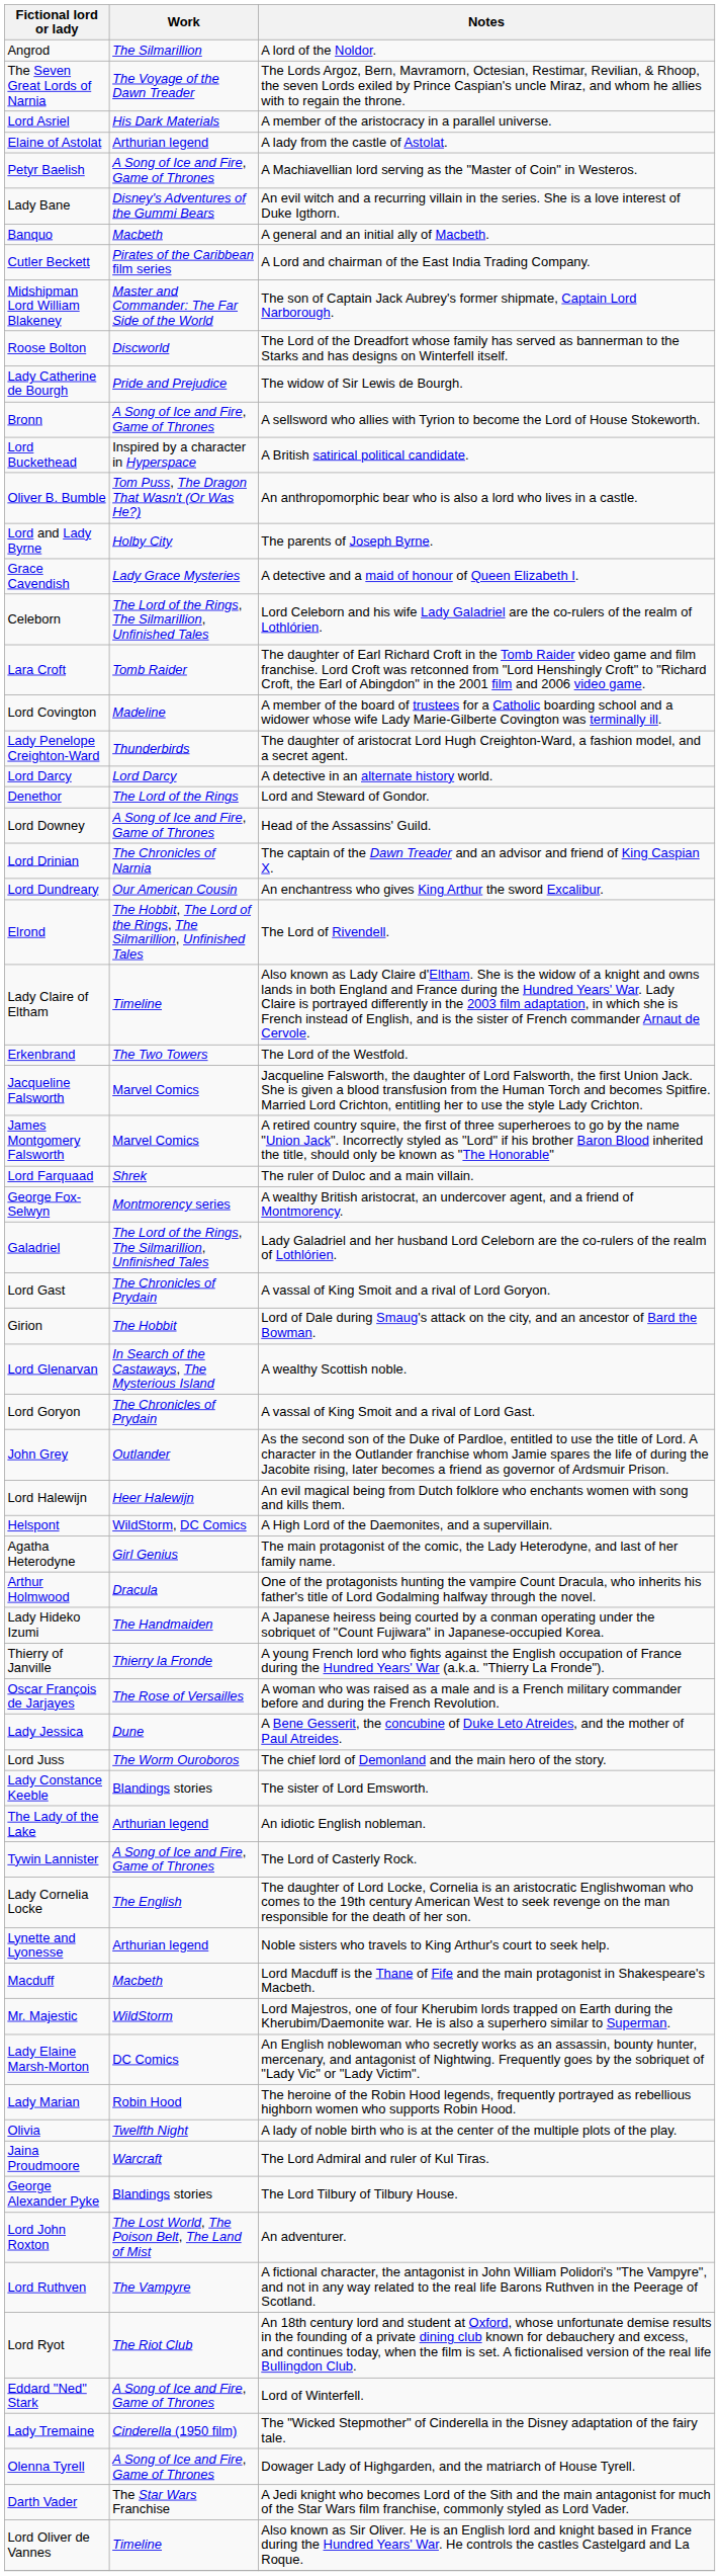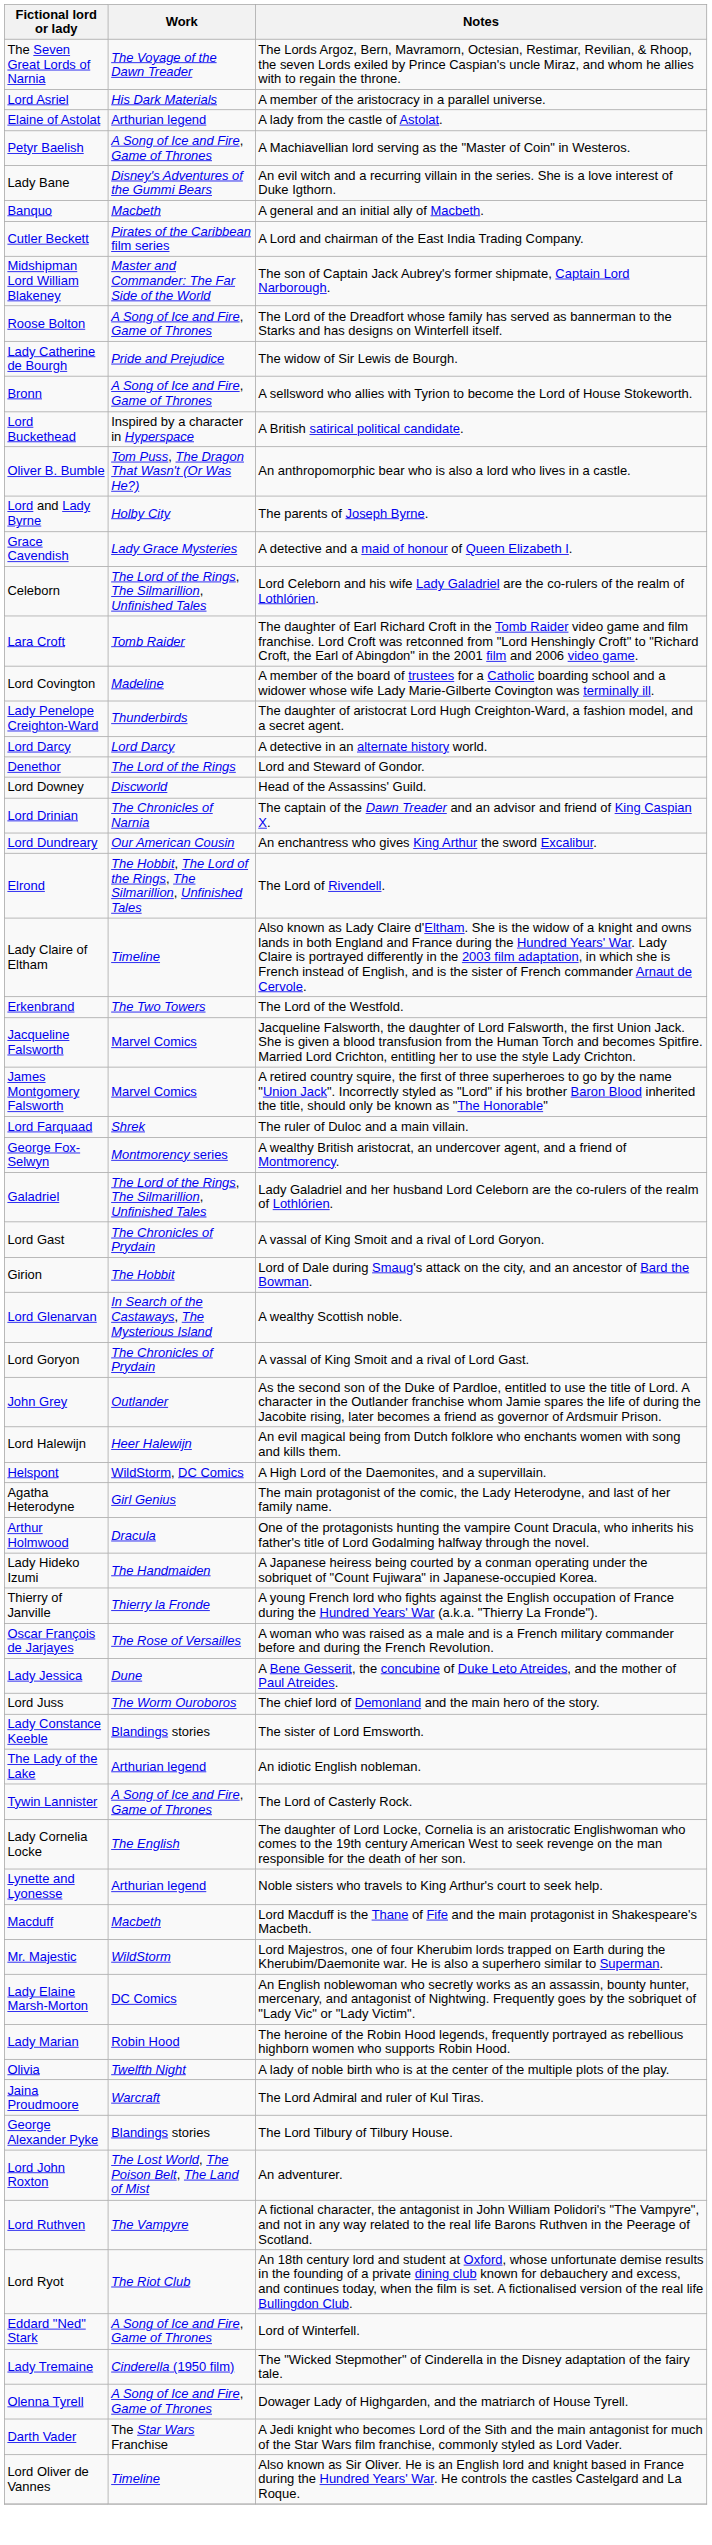 <table class="wikitable sortable">
 <tr>
 <th>Fictional lord or lady</th>
 <th>Work</th>
 <th class="unsortable">Notes</th>
-</tr>
-<tr>
-<td>Angrod</td>
-<td><em><a href='#'>The Silmarillion</a></em></td>
-<td>A lord of the <a href='#'>Noldor</a>.</td>
 </tr>
 <tr>
 <td>The <a href='#'>Seven Great Lords of Narnia</a></td>
 <td><em><a href='#'>The Voyage of the Dawn Treader</a></em></td>
 <td>The Lords Argoz, Bern, Mavramorn, Octesian, Restimar, Revilian, & Rhoop, the seven Lords exiled by Prince Caspian's uncle Miraz, and whom he allies with to regain the throne.</td>
 </tr>
 <tr>
 <td><a href='#'>Lord Asriel</a></td>
 <td><em><a href='#'>His Dark Materials</a></em></td>
 <td>A member of the aristocracy in a parallel universe.</td>
 </tr>
 <tr>
 <td><a href='#'>Elaine of Astolat</a></td>
 <td><a href='#'>Arthurian legend</a></td>
 <td>A lady from the castle of <a href='#'>Astolat</a>.</td>
 </tr>
 <tr>
 <td><a href='#'>Petyr Baelish</a></td>
 <td><em><a href='#'>A Song of Ice and Fire</a></em>, <em><a href='#'>Game of Thrones</a></em></td>
 <td>A Machiavellian lord serving as the "Master of Coin" in Westeros.</td>
 </tr>
 <tr>
 <td>Lady Bane</td>
 <td><em><a href='#'>Disney's Adventures of the Gummi Bears</a></em></td>
 <td>An evil witch and a recurring villain in the series. She is a love interest of Duke Igthorn.</td>
 </tr>
 <tr>
 <td><a href='#'>Banquo</a></td>
 <td><em><a href='#'>Macbeth</a></em></td>
 <td>A general and an initial ally of <a href='#'>Macbeth</a>.</td>
 </tr>
 <tr>
 <td><a href='#'>Cutler Beckett</a></td>
 <td><a href='#'><em>Pirates of the Caribbean</em> film series</a></td>
 <td>A Lord and chairman of the East India Trading Company.</td>
 </tr>
 <tr>
 <td><a href='#'>Midshipman Lord William Blakeney</a></td>
 <td><em><a href='#'>Master and Commander: The Far Side of the World</a></em></td>
 <td>The son of Captain Jack Aubrey's former shipmate, <a href='#'>Captain Lord Narborough</a>.</td>
 </tr>
 <tr>
 <td><a href='#'>Roose Bolton</a></td>
-<td><em><a href='#'>Discworld</a></em></td>
+<td><em><a href='#'>A Song of Ice and Fire</a></em>, <em><a href='#'>Game of Thrones</a></em></td>
 <td>The Lord of the Dreadfort whose family has served as bannerman to the Starks and has designs on Winterfell itself.</td>
 </tr>
 <tr>
 <td><a href='#'>Lady Catherine de Bourgh</a></td>
 <td><em><a href='#'>Pride and Prejudice</a></em></td>
 <td>The widow of Sir Lewis de Bourgh.</td>
 </tr>
 <tr>
 <td><a href='#'>Bronn</a></td>
 <td><em><a href='#'>A Song of Ice and Fire</a></em>, <em><a href='#'>Game of Thrones</a></em></td>
 <td>A sellsword who allies with Tyrion to become the Lord of House Stokeworth.</td>
 </tr>
 <tr>
 <td><a href='#'>Lord Buckethead</a></td>
 <td>Inspired by a character in <em><a href='#'>Hyperspace</a></em></td>
 <td>A British <a href='#'>satirical political candidate</a>.</td>
 </tr>
 <tr>
 <td><a href='#'>Oliver B. Bumble</a></td>
 <td><em><a href='#'>Tom Puss</a></em>, <em><a href='#'>The Dragon That Wasn't (Or Was He?)</a></em></td>
 <td>An anthropomorphic bear who is also a lord who lives in a castle.</td>
 </tr>
 <tr>
 <td><a href='#'>Lord</a> and <a href='#'>Lady Byrne</a></td>
 <td><em><a href='#'>Holby City</a></em></td>
 <td>The parents of <a href='#'>Joseph Byrne</a>.</td>
 </tr>
 <tr>
 <td><a href='#'>Grace Cavendish</a></td>
 <td><em><a href='#'>Lady Grace Mysteries</a></em></td>
 <td>A detective and a <a href='#'>maid of honour</a> of <a href='#'>Queen Elizabeth I</a>.</td>
 </tr>
 <tr>
 <td>Celeborn</td>
 <td><em><a href='#'>The Lord of the Rings</a></em>, <em><a href='#'>The Silmarillion</a></em>, <em><a href='#'>Unfinished Tales</a></em></td>
 <td>Lord Celeborn and his wife <a href='#'>Lady Galadriel</a> are the co-rulers of the realm of <a href='#'>Lothlórien</a>.</td>
 </tr>
 <tr>
 <td><a href='#'>Lara Croft</a></td>
 <td><em><a href='#'>Tomb Raider</a></em></td>
 <td>The daughter of Earl Richard Croft in the <a href='#'>Tomb Raider</a> video game and film franchise. Lord Croft was retconned from "Lord Henshingly Croft" to "Richard Croft, the Earl of Abingdon" in the 2001 <a href='#'>film</a> and 2006 <a href='#'>video game</a>.</td>
 </tr>
 <tr>
 <td>Lord Covington</td>
 <td><em><a href='#'>Madeline</a></em></td>
 <td>A member of the board of <a href='#'>trustees</a> for a <a href='#'>Catholic</a> boarding school and a widower whose wife Lady Marie-Gilberte Covington was <a href='#'>terminally ill</a>.</td>
 </tr>
 <tr>
 <td><a href='#'>Lady Penelope Creighton-Ward</a></td>
 <td><em><a href='#'>Thunderbirds</a></em></td>
 <td>The daughter of aristocrat Lord Hugh Creighton-Ward, a fashion model, and a secret agent.</td>
 </tr>
 <tr>
 <td><a href='#'>Lord Darcy</a></td>
 <td><em><a href='#'>Lord Darcy</a></em></td>
 <td>A detective in an <a href='#'>alternate history</a> world.</td>
 </tr>
 <tr>
 <td><a href='#'>Denethor</a></td>
 <td><em><a href='#'>The Lord of the Rings</a></em></td>
 <td>Lord and Steward of Gondor.</td>
 </tr>
 <tr>
 <td>Lord Downey</td>
-<td><em><a href='#'>A Song of Ice and Fire</a></em>, <em><a href='#'>Game of Thrones</a></em></td>
+<td><em><a href='#'>Discworld</a></em></td>
 <td>Head of the Assassins' Guild.</td>
 </tr>
 <tr>
 <td><a href='#'>Lord Drinian</a></td>
 <td><em><a href='#'>The Chronicles of Narnia</a></em></td>
 <td>The captain of the <em><a href='#'>Dawn Treader</a></em> and an advisor and friend of <a href='#'>King Caspian X</a>.</td>
 </tr>
 <tr>
 <td><a href='#'>Lord Dundreary</a></td>
 <td><em><a href='#'>Our American Cousin</a></em></td>
 <td>An enchantress who gives <a href='#'>King Arthur</a> the sword <a href='#'>Excalibur</a>.</td>
 </tr>
 <tr>
 <td><a href='#'>Elrond</a></td>
 <td><em><a href='#'>The Hobbit</a></em>, <em><a href='#'>The Lord of the Rings</a></em>, <em><a href='#'>The Silmarillion</a></em>, <em><a href='#'>Unfinished Tales</a></em></td>
 <td>The Lord of <a href='#'>Rivendell</a>.</td>
 </tr>
 <tr>
 <td>Lady Claire of Eltham</td>
 <td><em><a href='#'>Timeline</a></em></td>
 <td>Also known as Lady Claire d'<a href='#'>Eltham</a>. She is the widow of a knight and owns lands in both England and France during the <a href='#'>Hundred Years' War</a>. Lady Claire is portrayed differently in the <a href='#'>2003 film adaptation</a>, in which she is French instead of English, and is the sister of French commander <a href='#'>Arnaut de Cervole</a>.</td>
 </tr>
 <tr>
 <td><a href='#'>Erkenbrand</a></td>
 <td><em><a href='#'>The Two Towers</a></em></td>
 <td>The Lord of the Westfold.</td>
 </tr>
 <tr>
 <td><a href='#'>Jacqueline Falsworth</a></td>
 <td><a href='#'>Marvel Comics</a></td>
 <td>Jacqueline Falsworth, the daughter of Lord Falsworth, the first Union Jack. She is given a blood transfusion from the Human Torch and becomes Spitfire. Married Lord Crichton, entitling her to use the style Lady Crichton.</td>
 </tr>
 <tr>
 <td><a href='#'>James Montgomery Falsworth</a></td>
 <td><a href='#'>Marvel Comics</a></td>
 <td>A retired country squire, the first of three superheroes to go by the name "<a href='#'>Union Jack</a>". Incorrectly styled as "Lord" if his brother <a href='#'>Baron Blood</a> inherited the title, should only be known as "<a href='#'>The Honorable</a>"</td>
 </tr>
 <tr>
 <td><a href='#'>Lord Farquaad</a></td>
 <td><em><a href='#'>Shrek</a></em></td>
 <td>The ruler of Duloc and a main villain.</td>
 </tr>
 <tr>
 <td><a href='#'>George Fox-Selwyn</a></td>
 <td><a href='#'><em>Montmorency</em> series</a></td>
 <td>A wealthy British aristocrat, an undercover agent, and a friend of <a href='#'>Montmorency</a>.</td>
 </tr>
 <tr>
 <td><a href='#'>Galadriel</a></td>
 <td><em><a href='#'>The Lord of the Rings</a></em>, <em><a href='#'>The Silmarillion</a></em>, <em><a href='#'>Unfinished Tales</a></em></td>
 <td>Lady Galadriel and her husband Lord Celeborn are the co-rulers of the realm of <a href='#'>Lothlórien</a>.</td>
 </tr>
 <tr>
 <td>Lord Gast</td>
 <td><em><a href='#'>The Chronicles of Prydain</a></em></td>
 <td>A vassal of King Smoit and a rival of Lord Goryon.</td>
 </tr>
 <tr>
 <td>Girion</td>
 <td><em><a href='#'>The Hobbit</a></em></td>
 <td>Lord of Dale during <a href='#'>Smaug</a>'s attack on the city, and an ancestor of <a href='#'>Bard the Bowman</a>.</td>
 </tr>
 <tr>
 <td><a href='#'>Lord Glenarvan</a></td>
 <td><em><a href='#'>In Search of the Castaways</a></em>, <em><a href='#'>The Mysterious Island</a></em></td>
 <td>A wealthy Scottish noble.</td>
 </tr>
 <tr>
 <td>Lord Goryon</td>
 <td><em><a href='#'>The Chronicles of Prydain</a></em></td>
 <td>A vassal of King Smoit and a rival of Lord Gast.</td>
 </tr>
 <tr>
 <td><a href='#'>John Grey</a></td>
 <td><em><a href='#'>Outlander</a></em></td>
 <td>As the second son of the Duke of Pardloe, entitled to use the title of Lord. A character in the Outlander franchise whom Jamie spares the life of during the Jacobite rising, later becomes a friend as governor of Ardsmuir Prison.</td>
 </tr>
 <tr>
 <td>Lord Halewijn</td>
 <td><em><a href='#'>Heer Halewijn</a></em></td>
 <td>An evil magical being from Dutch folklore who enchants women with song and kills them.</td>
 </tr>
 <tr>
 <td><a href='#'>Helspont</a></td>
 <td><a href='#'>WildStorm</a>, <a href='#'>DC Comics</a></td>
 <td>A High Lord of the Daemonites, and a supervillain.</td>
 </tr>
 <tr>
 <td>Agatha Heterodyne</td>
 <td><em><a href='#'>Girl Genius</a></em></td>
 <td>The main protagonist of the comic, the Lady Heterodyne, and last of her family name.</td>
 </tr>
 <tr>
 <td><a href='#'>Arthur Holmwood</a></td>
 <td><em><a href='#'>Dracula</a></em></td>
 <td>One of the protagonists hunting the vampire Count Dracula, who inherits his father's title of Lord Godalming halfway through the novel.</td>
 </tr>
 <tr>
 <td>Lady Hideko Izumi</td>
 <td><em><a href='#'>The Handmaiden</a></em></td>
 <td>A Japanese heiress being courted by a conman operating under the sobriquet of "Count Fujiwara" in Japanese-occupied Korea.</td>
 </tr>
 <tr>
 <td>Thierry of Janville</td>
 <td><em><a href='#'>Thierry la Fronde</a></em></td>
 <td>A young French lord who fights against the English occupation of France during the <a href='#'>Hundred Years' War</a> (a.k.a. "Thierry La Fronde").</td>
 </tr>
 <tr>
 <td><a href='#'>Oscar François de Jarjayes</a></td>
 <td><em><a href='#'>The Rose of Versailles</a></em></td>
 <td>A woman who was raised as a male and is a French military commander before and during the French Revolution.</td>
 </tr>
 <tr>
 <td><a href='#'>Lady Jessica</a></td>
 <td><em><a href='#'>Dune</a></em></td>
 <td>A <a href='#'>Bene Gesserit</a>, the <a href='#'>concubine</a> of <a href='#'>Duke Leto Atreides</a>, and the mother of <a href='#'>Paul Atreides</a>.</td>
 </tr>
 <tr>
 <td>Lord Juss</td>
 <td><em><a href='#'>The Worm Ouroboros</a></em></td>
 <td>The chief lord of <a href='#'>Demonland</a> and the main hero of the story.</td>
 </tr>
 <tr>
 <td><a href='#'>Lady Constance Keeble</a></td>
 <td><a href='#'>Blandings</a> stories</td>
 <td>The sister of Lord Emsworth.</td>
 </tr>
 <tr>
 <td><a href='#'>The Lady of the Lake</a></td>
 <td><a href='#'>Arthurian legend</a></td>
 <td>An idiotic English nobleman.</td>
 </tr>
 <tr>
 <td><a href='#'>Tywin Lannister</a></td>
 <td><em><a href='#'>A Song of Ice and Fire</a></em>, <em><a href='#'>Game of Thrones</a></em></td>
 <td>The Lord of Casterly Rock.</td>
 </tr>
 <tr>
 <td>Lady Cornelia Locke</td>
 <td><em><a href='#'>The English</a></em></td>
 <td>The daughter of Lord Locke, Cornelia is an aristocratic Englishwoman who comes to the 19th century American West to seek revenge on the man responsible for the death of her son.</td>
 </tr>
 <tr>
 <td><a href='#'>Lynette and Lyonesse</a></td>
 <td><a href='#'>Arthurian legend</a></td>
 <td>Noble sisters who travels to King Arthur's court to seek help.</td>
 </tr>
 <tr>
 <td><a href='#'>Macduff</a></td>
 <td><em><a href='#'>Macbeth</a></em></td>
 <td>Lord Macduff is the <a href='#'>Thane</a> of <a href='#'>Fife</a> and the main protagonist in Shakespeare's Macbeth.</td>
 </tr>
 <tr>
 <td><a href='#'>Mr. Majestic</a></td>
 <td><em><a href='#'>WildStorm</a></em></td>
 <td>Lord Majestros, one of four Kherubim lords trapped on Earth during the Kherubim/Daemonite war. He is also a superhero similar to <a href='#'>Superman</a>.</td>
 </tr>
 <tr>
 <td><a href='#'>Lady Elaine Marsh-Morton</a></td>
 <td><a href='#'>DC Comics</a></td>
 <td>An English noblewoman who secretly works as an assassin, bounty hunter, mercenary, and antagonist of Nightwing. Frequently goes by the sobriquet of "Lady Vic" or "Lady Victim".</td>
 </tr>
 <tr>
 <td><a href='#'>Lady Marian</a></td>
 <td><a href='#'>Robin Hood</a></td>
 <td>The heroine of the Robin Hood legends, frequently portrayed as rebellious highborn women who supports Robin Hood.</td>
 </tr>
 <tr>
 <td><a href='#'>Olivia</a></td>
 <td><em><a href='#'>Twelfth Night</a></em></td>
 <td>A lady of noble birth who is at the center of the multiple plots of the play.</td>
 </tr>
 <tr>
 <td><a href='#'>Jaina Proudmoore</a></td>
 <td><em><a href='#'>Warcraft</a></em></td>
 <td>The Lord Admiral and ruler of Kul Tiras.</td>
 </tr>
 <tr>
 <td><a href='#'>George Alexander Pyke</a></td>
 <td><a href='#'>Blandings</a> stories</td>
 <td>The Lord Tilbury of Tilbury House.</td>
 </tr>
 <tr>
 <td><a href='#'>Lord John Roxton</a></td>
 <td><em><a href='#'>The Lost World</a></em>, <em><a href='#'>The Poison Belt</a></em>, <em><a href='#'>The Land of Mist</a></em></td>
 <td>An adventurer.</td>
 </tr>
 <tr>
 <td><a href='#'>Lord Ruthven</a></td>
 <td><em><a href='#'>The Vampyre</a></em></td>
 <td>A fictional character, the antagonist in John William Polidori's "The Vampyre", and not in any way related to the real life Barons Ruthven in the Peerage of Scotland.</td>
 </tr>
 <tr>
 <td>Lord Ryot</td>
 <td><em><a href='#'>The Riot Club</a></em></td>
 <td>An 18th century lord and student at <a href='#'>Oxford</a>, whose unfortunate demise results in the founding of a private <a href='#'>dining club</a> known for debauchery and excess, and continues today, when the film is set. A fictionalised version of the real life <a href='#'>Bullingdon Club</a>.</td>
 </tr>
 <tr>
 <td><a href='#'>Eddard "Ned" Stark</a></td>
 <td><em><a href='#'>A Song of Ice and Fire</a></em>, <em><a href='#'>Game of Thrones</a></em></td>
 <td>Lord of Winterfell.</td>
 </tr>
 <tr>
 <td><a href='#'>Lady Tremaine</a></td>
 <td><a href='#'><em>Cinderella</em> (1950 film)</a></td>
 <td>The "Wicked Stepmother" of Cinderella in the Disney adaptation of the fairy tale.</td>
 </tr>
 <tr>
 <td><a href='#'>Olenna Tyrell</a></td>
 <td><em><a href='#'>A Song of Ice and Fire</a></em>, <em><a href='#'>Game of Thrones</a></em></td>
 <td>Dowager Lady of Highgarden, and the matriarch of House Tyrell.</td>
 </tr>
 <tr>
 <td><a href='#'>Darth Vader</a></td>
 <td>The <em><a href='#'>Star Wars</a></em> Franchise</td>
 <td>A Jedi knight who becomes Lord of the Sith and the main antagonist for much of the Star Wars film franchise, commonly styled as Lord Vader.</td>
 </tr>
 <tr>
 <td>Lord Oliver de Vannes</td>
 <td><em><a href='#'>Timeline</a></em></td>
 <td>Also known as Sir Oliver. He is an English lord and knight based in France during the <a href='#'>Hundred Years' War</a>. He controls the castles Castelgard and La Roque.</td>
 </tr>
 <tr>
 </tr>
 </table>
